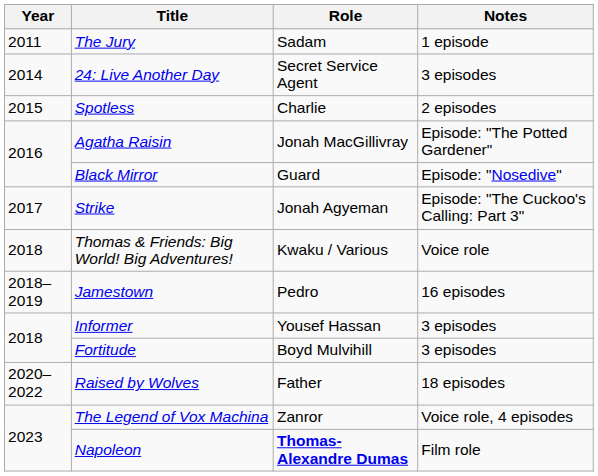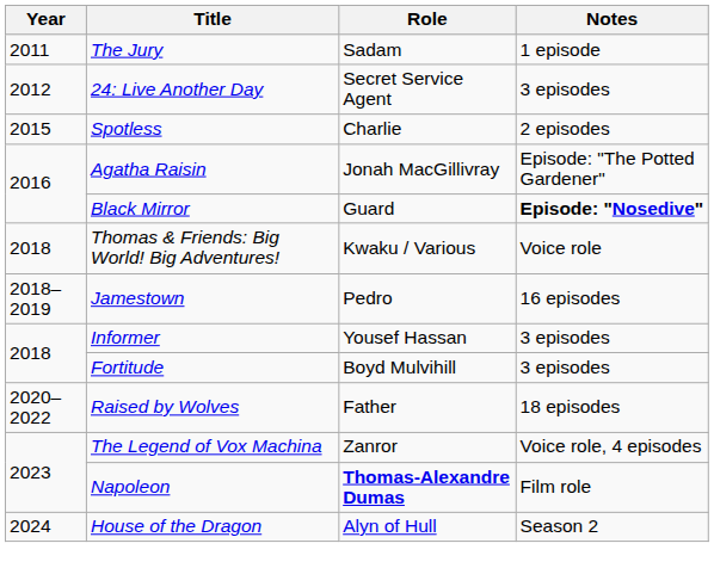 <table class="wikitable plainrowheaders sortable">
 <tr style="background:#ccc; text-align:center;">
 <th>Year</th>
 <th>Title</th>
 <th>Role</th>
 <th>Notes</th>
 </tr>
 <tr>
 <td>2011</td>
 <td><em><a href='#'>The Jury</a></em></td>
 <td>Sadam</td>
 <td>1 episode</td>
 </tr>
 <tr>
-<td>2014</td>
+<td>2012</td>
 <td><em><a href='#'>24: Live Another Day</a></em></td>
 <td>Secret Service Agent</td>
 <td>3 episodes</td>
 </tr>
 <tr>
 <td>2015</td>
 <td><em><a href='#'>Spotless</a></em></td>
 <td>Charlie</td>
 <td>2 episodes</td>
 </tr>
 <tr>
 <td rowspan="2">2016</td>
 <td><em><a href='#'>Agatha Raisin</a></em></td>
 <td>Jonah MacGillivray</td>
 <td>Episode: "The Potted Gardener"</td>
 </tr>
 <tr>
 <td><em><a href='#'>Black Mirror</a></em></td>
 <td>Guard</td>
-<td>Episode: "<a href='#'>Nosedive</a>"</td>
-</tr>
-<tr>
-<td>2017</td>
-<td><em><a href='#'>Strike</a></em></td>
-<td>Jonah Agyeman</td>
-<td>Episode: "The Cuckoo's Calling: Part 3"</td>
+<td><strong>Episode: "<a href='#'>Nosedive</a>"</strong></td>
 </tr>
 <tr>
 <td>2018</td>
 <td><em>Thomas & Friends: Big World! Big Adventures!</em></td>
 <td>Kwaku / Various</td>
 <td>Voice role</td>
 </tr>
 <tr>
 <td>2018–2019</td>
 <td><em><a href='#'>Jamestown</a></em></td>
 <td>Pedro</td>
 <td>16 episodes</td>
 </tr>
 <tr>
 <td rowspan="2">2018</td>
 <td><em><a href='#'>Informer</a></em></td>
 <td>Yousef Hassan</td>
 <td>3 episodes</td>
 </tr>
 <tr>
 <td><em><a href='#'>Fortitude</a></em></td>
 <td>Boyd Mulvihill</td>
 <td>3 episodes</td>
 </tr>
 <tr>
 <td>2020–2022</td>
 <td><em><a href='#'>Raised by Wolves</a></em></td>
 <td>Father</td>
 <td>18 episodes</td>
 </tr>
 <tr>
 <td rowspan="2">2023</td>
 <td><em><a href='#'>The Legend of Vox Machina</a></em></td>
 <td>Zanror</td>
 <td>Voice role, 4 episodes</td>
 </tr>
 <tr>
 <td><em><a href='#'>Napoleon</a></em></td>
 <td><strong><a href='#'>Thomas-Alexandre Dumas</a></strong></td>
 <td>Film role</td>
 </tr>
+<tr>
+<td>2024</td>
+<td><em><a href='#'>House of the Dragon</a></em></td>
+<td><a href='#'>Alyn of Hull</a></td>
+<td>Season 2</td>
+</tr>
 </table>
